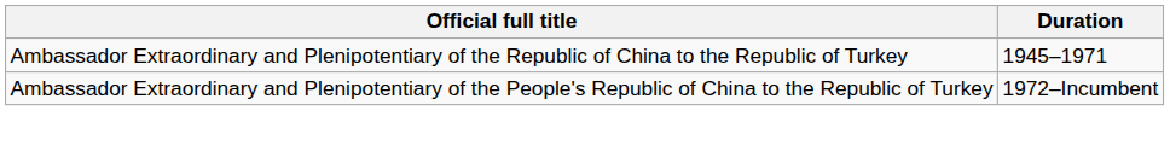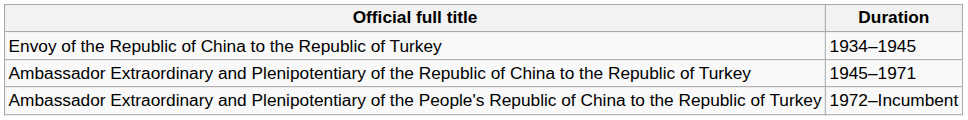 <table class="wikitable" border="1">
 <tr>
 <th>Official full title</th>
 <th>Duration</th>
+</tr>
+<tr>
+<td>Envoy of the Republic of China to the Republic of Turkey</td>
+<td>1934–1945</td>
 </tr>
 <tr>
 <td>Ambassador Extraordinary and Plenipotentiary of the Republic of China to the Republic of Turkey</td>
 <td>1945–1971</td>
 </tr>
 <tr>
 <td>Ambassador Extraordinary and Plenipotentiary of the People's Republic of China to the Republic of Turkey</td>
 <td>1972–Incumbent</td>
 </tr>
 </table>
